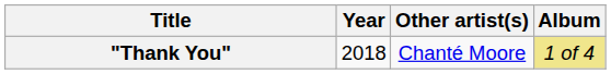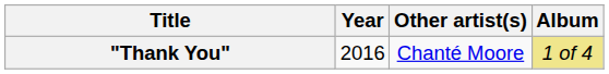 <table class="wikitable plainrowheaders" style="text-align:center;">
 <tr>
 <th scope="col" style="width:16em;">Title</th>
 <th scope="col">Year</th>
 <th scope="col">Other artist(s)</th>
 <th scope="col">Album</th>
 </tr>
 <tr>
 <th scope="row">"Thank You"</th>
-<td>2018</td>
+<td>2016</td>
 <td><a href='#'>Chanté Moore</a></td>
 <td style="background: khaki;"><em>1 of 4</em></td>
 </tr>
 </table>
